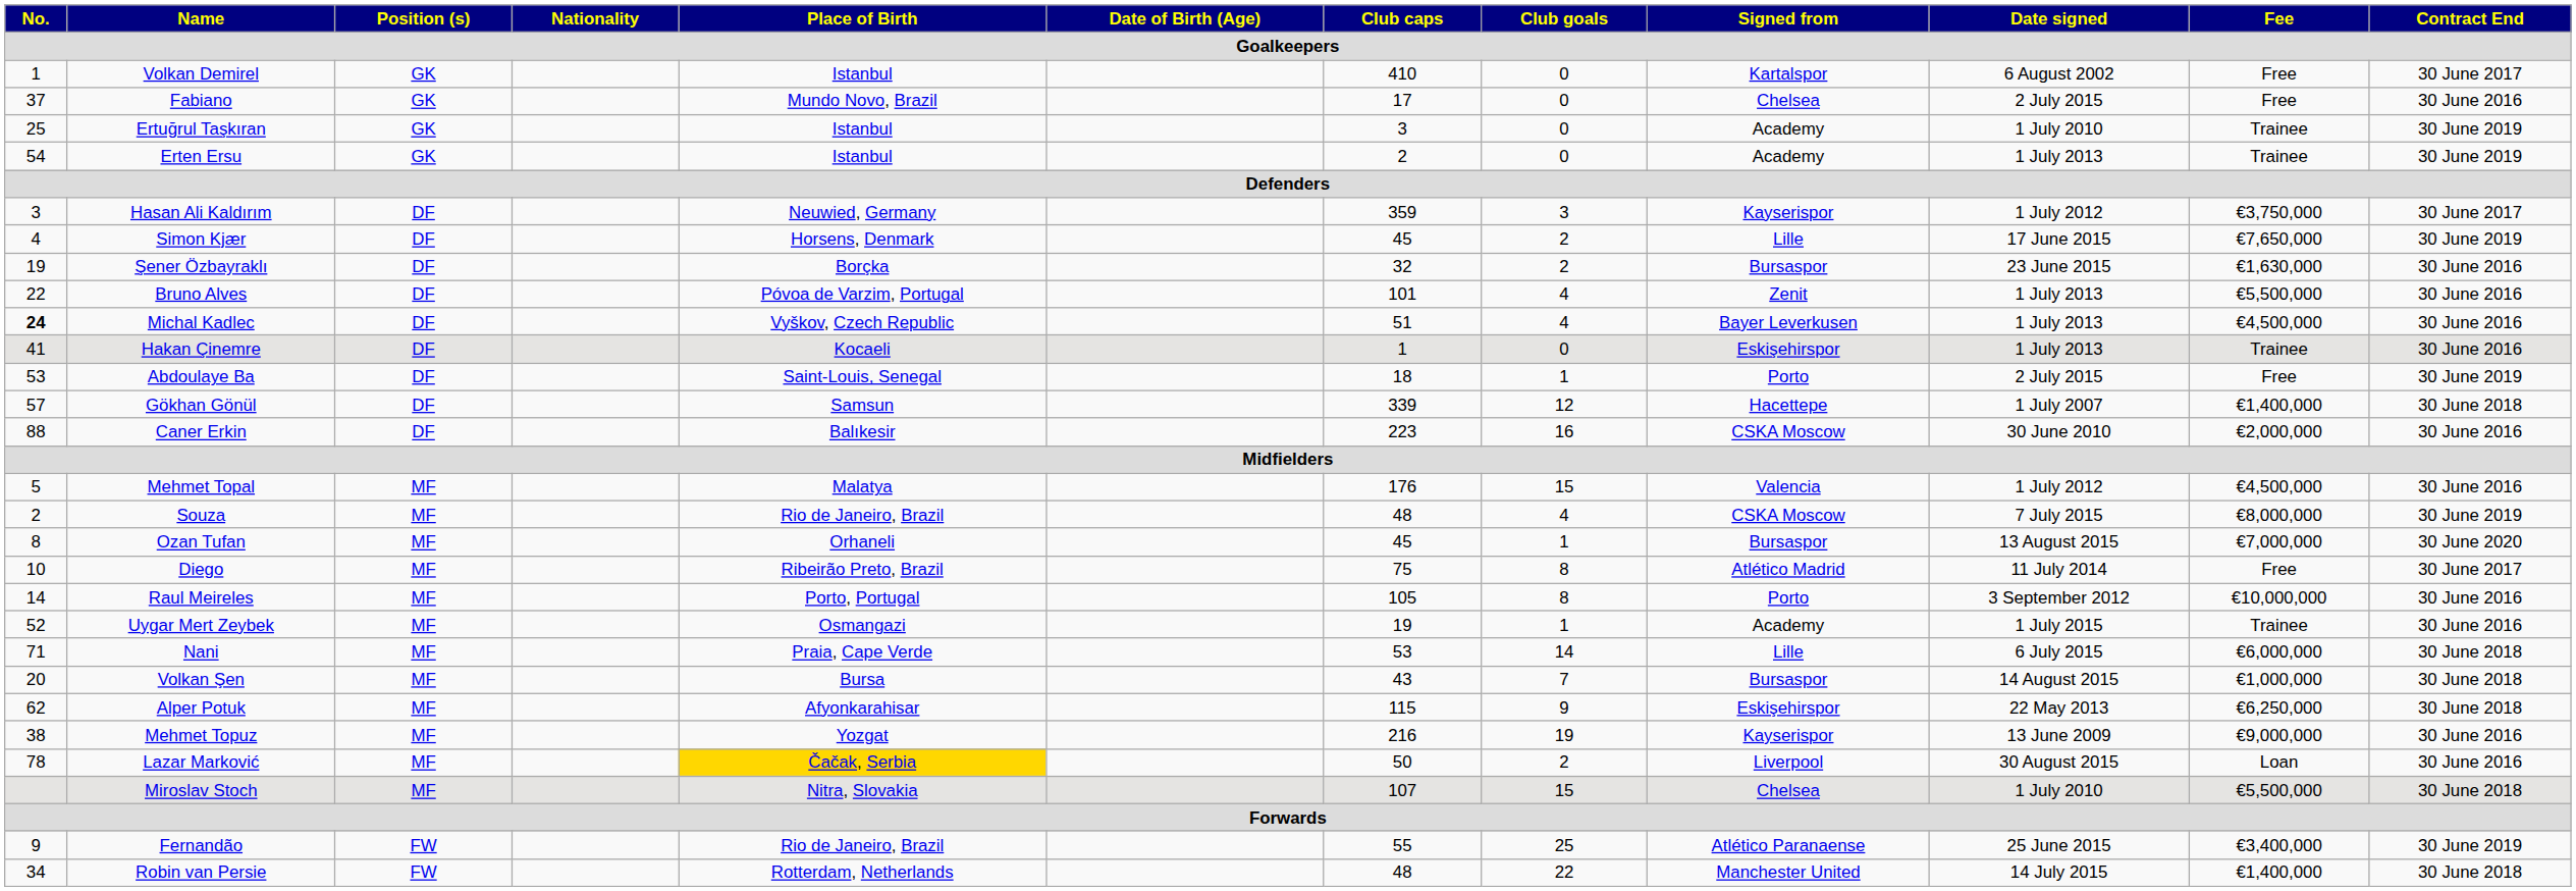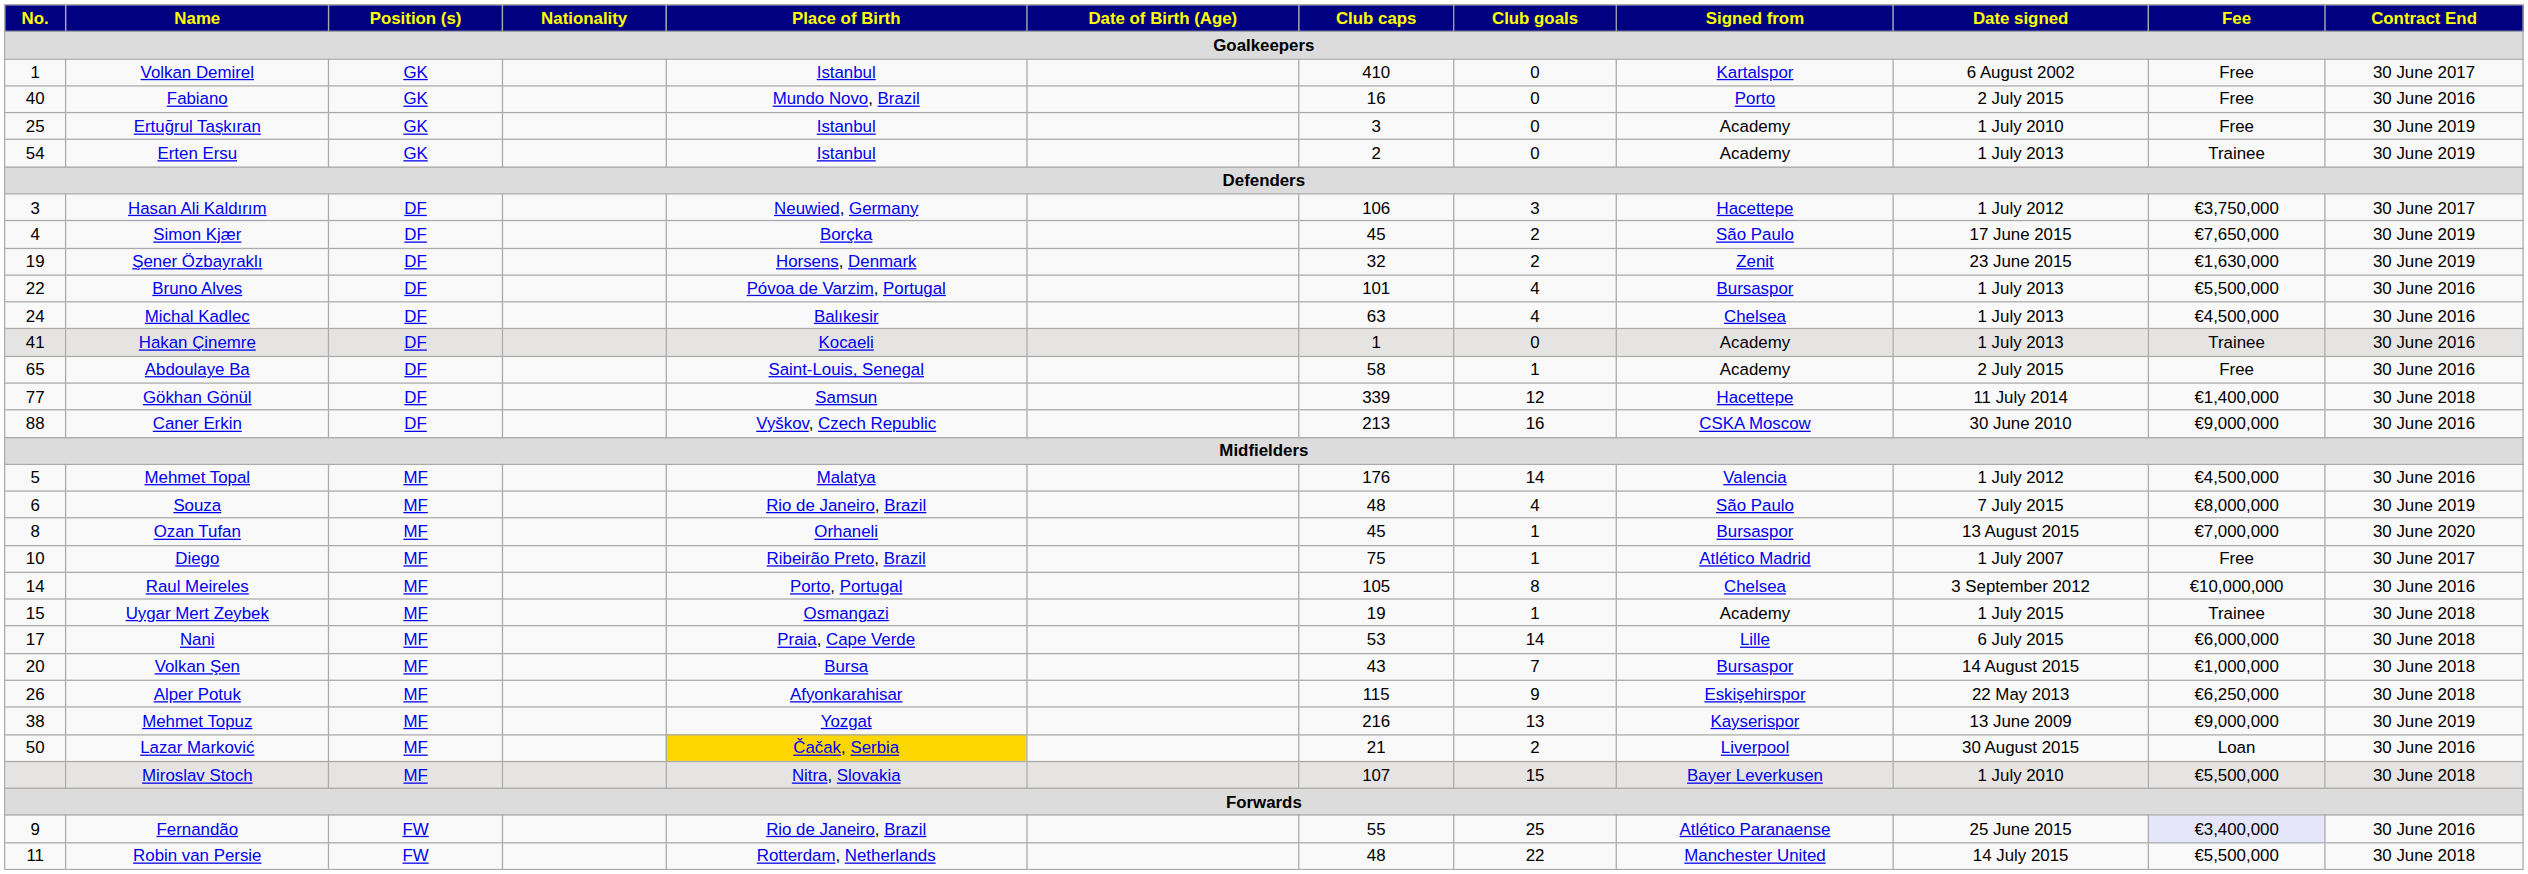 <table class="wikitable" style="text-align:center; font-size:83%; width:100%;">
 <tr>
 <th style="background:navy; color:yellow; text-align:center;">No.</th>
 <th style="background:navy; color:yellow; text-align:center;">Name</th>
 <th style="background:navy; color:yellow; text-align:center;">Position (s)</th>
 <th style="background:navy; color:yellow; text-align:center;">Nationality</th>
 <th style="background:navy; color:yellow; text-align:center;">Place of Birth</th>
 <th style="background:navy; color:yellow; text-align:center;">Date of Birth (Age)</th>
 <th style="background:navy; color:yellow; text-align:center;">Club caps</th>
 <th style="background:navy; color:yellow; text-align:center;">Club goals</th>
 <th style="background:navy; color:yellow; text-align:center;">Signed from</th>
 <th style="background:navy; color:yellow; text-align:center;">Date signed</th>
 <th style="background:navy; color:yellow; text-align:center;">Fee</th>
 <th style="background:navy; color:yellow; text-align:center;">Contract End</th>
 </tr>
 <tr>
 <th colspan="19" style="background:#dcdcdc; text-align:center;">Goalkeepers</th>
 </tr>
 <tr>
 <td>1</td>
 <td><a href='#'>Volkan Demirel</a></td>
 <td><a href='#'>GK</a></td>
 <td></td>
 <td><a href='#'>Istanbul</a></td>
 <td></td>
 <td>410</td>
 <td>0</td>
 <td><a href='#'>Kartalspor</a></td>
 <td>6 August 2002</td>
 <td>Free</td>
 <td>30 June 2017</td>
 </tr>
 <tr>
-<td>37</td>
+<td>40</td>
 <td><a href='#'>Fabiano</a></td>
 <td><a href='#'>GK</a></td>
 <td></td>
 <td><a href='#'>Mundo Novo</a>, <a href='#'>Brazil</a></td>
 <td></td>
-<td>17</td>
+<td>16</td>
 <td>0</td>
-<td> <a href='#'>Chelsea</a></td>
+<td> <a href='#'>Porto</a></td>
 <td>2 July 2015</td>
 <td>Free</td>
 <td>30 June 2016</td>
 </tr>
 <tr>
 <td>25</td>
 <td><a href='#'>Ertuğrul Taşkıran</a></td>
 <td><a href='#'>GK</a></td>
 <td></td>
 <td><a href='#'>Istanbul</a></td>
 <td></td>
 <td>3</td>
 <td>0</td>
 <td>Academy</td>
 <td>1 July 2010</td>
-<td>Trainee</td>
+<td>Free</td>
 <td>30 June 2019</td>
 </tr>
 <tr>
 <td>54</td>
 <td><a href='#'>Erten Ersu</a></td>
 <td><a href='#'>GK</a></td>
 <td></td>
 <td><a href='#'>Istanbul</a></td>
 <td></td>
 <td>2</td>
 <td>0</td>
 <td>Academy</td>
 <td>1 July 2013</td>
 <td>Trainee</td>
 <td>30 June 2019</td>
 </tr>
 <tr>
 <th colspan="19" style="background:#dcdcdc; text-align:center;">Defenders</th>
 </tr>
 <tr>
 <td>3</td>
 <td><a href='#'>Hasan Ali Kaldırım</a></td>
 <td><a href='#'>DF</a></td>
 <td></td>
 <td><a href='#'>Neuwied</a>, <a href='#'>Germany</a></td>
 <td></td>
-<td>359</td>
+<td>106</td>
 <td>3</td>
-<td><a href='#'>Kayserispor</a></td>
+<td><a href='#'>Hacettepe</a></td>
 <td>1 July 2012</td>
 <td>€3,750,000</td>
 <td>30 June 2017</td>
 </tr>
 <tr>
 <td>4</td>
 <td><a href='#'>Simon Kjær</a></td>
 <td><a href='#'>DF</a></td>
 <td></td>
-<td><a href='#'>Horsens</a>, <a href='#'>Denmark</a></td>
+<td><a href='#'>Borçka</a></td>
 <td></td>
 <td>45</td>
 <td>2</td>
-<td> <a href='#'>Lille</a></td>
+<td> <a href='#'>São Paulo</a></td>
 <td>17 June 2015</td>
 <td>€7,650,000</td>
 <td>30 June 2019</td>
 </tr>
 <tr>
 <td>19</td>
 <td><a href='#'>Şener Özbayraklı</a></td>
 <td><a href='#'>DF</a></td>
 <td></td>
-<td><a href='#'>Borçka</a></td>
+<td><a href='#'>Horsens</a>, <a href='#'>Denmark</a></td>
 <td></td>
 <td>32</td>
 <td>2</td>
-<td><a href='#'>Bursaspor</a></td>
+<td> <a href='#'>Zenit</a></td>
 <td>23 June 2015</td>
 <td>€1,630,000</td>
-<td>30 June 2016</td>
+<td>30 June 2019</td>
 </tr>
 <tr>
 <td>22</td>
 <td><a href='#'>Bruno Alves</a></td>
 <td><a href='#'>DF</a></td>
 <td></td>
 <td><a href='#'>Póvoa de Varzim</a>, <a href='#'>Portugal</a></td>
 <td></td>
 <td>101</td>
 <td>4</td>
-<td> <a href='#'>Zenit</a></td>
+<td><a href='#'>Bursaspor</a></td>
 <td>1 July 2013</td>
 <td>€5,500,000</td>
 <td>30 June 2016</td>
 </tr>
 <tr>
-<td><strong>24</strong></td>
+<td>24</td>
 <td><a href='#'>Michal Kadlec</a></td>
 <td><a href='#'>DF</a></td>
 <td></td>
-<td><a href='#'>Vyškov</a>, <a href='#'>Czech Republic</a></td>
+<td><a href='#'>Balıkesir</a></td>
 <td></td>
-<td>51</td>
+<td>63</td>
 <td>4</td>
-<td> <a href='#'>Bayer Leverkusen</a></td>
+<td> <a href='#'>Chelsea</a></td>
 <td>1 July 2013</td>
 <td>€4,500,000</td>
 <td>30 June 2016</td>
 </tr>
 <tr bgcolor=#E5E4E2>
 <td>41</td>
 <td><a href='#'>Hakan Çinemre</a></td>
 <td><a href='#'>DF</a></td>
 <td></td>
 <td><a href='#'>Kocaeli</a></td>
 <td></td>
 <td>1</td>
 <td>0</td>
-<td><a href='#'>Eskişehirspor</a></td>
+<td>Academy</td>
 <td>1 July 2013</td>
 <td>Trainee</td>
 <td>30 June 2016</td>
 </tr>
 <tr>
-<td>53</td>
+<td>65</td>
 <td><a href='#'>Abdoulaye Ba</a></td>
 <td><a href='#'>DF</a></td>
 <td></td>
 <td><a href='#'>Saint-Louis, Senegal</a></td>
 <td></td>
-<td>18</td>
+<td>58</td>
 <td>1</td>
-<td> <a href='#'>Porto</a></td>
+<td>Academy</td>
 <td>2 July 2015</td>
 <td>Free</td>
-<td>30 June 2019</td>
+<td>30 June 2016</td>
 </tr>
 <tr>
-<td>57</td>
+<td>77</td>
 <td><a href='#'>Gökhan Gönül</a></td>
 <td><a href='#'>DF</a></td>
 <td></td>
 <td><a href='#'>Samsun</a></td>
 <td></td>
 <td>339</td>
 <td>12</td>
 <td><a href='#'>Hacettepe</a></td>
-<td>1 July 2007</td>
+<td>11 July 2014</td>
 <td>€1,400,000</td>
 <td>30 June 2018</td>
 </tr>
 <tr>
 <td>88</td>
 <td><a href='#'>Caner Erkin</a></td>
 <td><a href='#'>DF</a></td>
 <td></td>
-<td><a href='#'>Balıkesir</a></td>
+<td><a href='#'>Vyškov</a>, <a href='#'>Czech Republic</a></td>
 <td></td>
-<td>223</td>
+<td>213</td>
 <td>16</td>
 <td> <a href='#'>CSKA Moscow</a></td>
 <td>30 June 2010</td>
-<td>€2,000,000</td>
+<td>€9,000,000</td>
 <td>30 June 2016</td>
 </tr>
 <tr>
 <th colspan="19" style="background:#dcdcdc; text-align:center;">Midfielders</th>
 </tr>
 <tr>
 <td>5</td>
 <td><a href='#'>Mehmet Topal</a></td>
 <td><a href='#'>MF</a></td>
 <td></td>
 <td><a href='#'>Malatya</a></td>
 <td></td>
 <td>176</td>
-<td>15</td>
+<td>14</td>
 <td> <a href='#'>Valencia</a></td>
 <td>1 July 2012</td>
 <td>€4,500,000</td>
 <td>30 June 2016</td>
 </tr>
 <tr>
-<td>2</td>
+<td>6</td>
 <td><a href='#'>Souza</a></td>
 <td><a href='#'>MF</a></td>
 <td></td>
 <td><a href='#'>Rio de Janeiro</a>, <a href='#'>Brazil</a></td>
 <td></td>
 <td>48</td>
 <td>4</td>
-<td> <a href='#'>CSKA Moscow</a></td>
+<td> <a href='#'>São Paulo</a></td>
 <td>7 July 2015</td>
 <td>€8,000,000</td>
 <td>30 June 2019</td>
 </tr>
 <tr>
 <td>8</td>
 <td><a href='#'>Ozan Tufan</a></td>
 <td><a href='#'>MF</a></td>
 <td></td>
 <td><a href='#'>Orhaneli</a></td>
 <td></td>
 <td>45</td>
 <td>1</td>
 <td><a href='#'>Bursaspor</a></td>
 <td>13 August 2015</td>
 <td>€7,000,000</td>
 <td>30 June 2020</td>
 </tr>
 <tr>
 <td>10</td>
 <td><a href='#'>Diego</a></td>
 <td><a href='#'>MF</a></td>
 <td></td>
 <td><a href='#'>Ribeirão Preto</a>, <a href='#'>Brazil</a></td>
 <td></td>
 <td>75</td>
-<td>8</td>
+<td>1</td>
 <td> <a href='#'>Atlético Madrid</a></td>
-<td>11 July 2014</td>
+<td>1 July 2007</td>
 <td>Free</td>
 <td>30 June 2017</td>
 </tr>
 <tr>
 <td>14</td>
 <td><a href='#'>Raul Meireles</a></td>
 <td><a href='#'>MF</a></td>
 <td></td>
 <td><a href='#'>Porto</a>, <a href='#'>Portugal</a></td>
 <td></td>
 <td>105</td>
 <td>8</td>
-<td> <a href='#'>Porto</a></td>
+<td> <a href='#'>Chelsea</a></td>
 <td>3 September 2012</td>
 <td>€10,000,000</td>
 <td>30 June 2016</td>
 </tr>
 <tr>
-<td>52</td>
+<td>15</td>
 <td><a href='#'>Uygar Mert Zeybek</a></td>
 <td><a href='#'>MF</a></td>
 <td></td>
 <td><a href='#'>Osmangazi</a></td>
 <td></td>
 <td>19</td>
 <td>1</td>
 <td>Academy</td>
 <td>1 July 2015</td>
 <td>Trainee</td>
-<td>30 June 2016</td>
+<td>30 June 2018</td>
 </tr>
 <tr>
-<td>71</td>
+<td>17</td>
 <td><a href='#'>Nani</a></td>
 <td><a href='#'>MF</a></td>
 <td></td>
 <td><a href='#'>Praia</a>, <a href='#'>Cape Verde</a></td>
 <td></td>
 <td>53</td>
 <td>14</td>
 <td> <a href='#'>Lille</a></td>
 <td>6 July 2015</td>
 <td>€6,000,000</td>
 <td>30 June 2018</td>
 </tr>
 <tr>
 <td>20</td>
 <td><a href='#'>Volkan Şen</a></td>
 <td><a href='#'>MF</a></td>
 <td></td>
 <td><a href='#'>Bursa</a></td>
 <td></td>
 <td>43</td>
 <td>7</td>
 <td><a href='#'>Bursaspor</a></td>
 <td>14 August 2015</td>
 <td>€1,000,000</td>
 <td>30 June 2018</td>
 </tr>
 <tr>
-<td>62</td>
+<td>26</td>
 <td><a href='#'>Alper Potuk</a></td>
 <td><a href='#'>MF</a></td>
 <td></td>
 <td><a href='#'>Afyonkarahisar</a></td>
 <td></td>
 <td>115</td>
 <td>9</td>
 <td><a href='#'>Eskişehirspor</a></td>
 <td>22 May 2013</td>
 <td>€6,250,000</td>
 <td>30 June 2018</td>
 </tr>
 <tr>
 <td>38</td>
 <td><a href='#'>Mehmet Topuz</a></td>
 <td><a href='#'>MF</a></td>
 <td></td>
 <td><a href='#'>Yozgat</a></td>
 <td></td>
 <td>216</td>
-<td>19</td>
+<td>13</td>
 <td><a href='#'>Kayserispor</a></td>
 <td>13 June 2009</td>
 <td>€9,000,000</td>
-<td>30 June 2016</td>
+<td>30 June 2019</td>
 </tr>
 <tr>
-<td>78</td>
+<td>50</td>
 <td><a href='#'>Lazar Marković</a></td>
 <td><a href='#'>MF</a></td>
 <td></td>
 <td style="background: gold;"><a href='#'>Čačak</a>, <a href='#'>Serbia</a></td>
 <td></td>
-<td>50</td>
+<td>21</td>
 <td>2</td>
 <td> <a href='#'>Liverpool</a></td>
 <td>30 August 2015</td>
 <td>Loan</td>
 <td>30 June 2016</td>
 </tr>
 <tr bgcolor=#E5E4E2>
 <td></td>
 <td><a href='#'>Miroslav Stoch</a></td>
 <td><a href='#'>MF</a></td>
 <td></td>
 <td><a href='#'>Nitra</a>, <a href='#'>Slovakia</a></td>
 <td></td>
 <td>107</td>
 <td>15</td>
-<td> <a href='#'>Chelsea</a></td>
+<td> <a href='#'>Bayer Leverkusen</a></td>
 <td>1 July 2010</td>
 <td>€5,500,000</td>
 <td>30 June 2018</td>
 </tr>
 <tr>
 <th colspan="19" style="background:#dcdcdc; text-align:center;">Forwards</th>
 </tr>
 <tr>
 <td>9</td>
 <td><a href='#'>Fernandão</a></td>
 <td><a href='#'>FW</a></td>
 <td></td>
 <td><a href='#'>Rio de Janeiro</a>, <a href='#'>Brazil</a></td>
 <td></td>
 <td>55</td>
 <td>25</td>
 <td> <a href='#'>Atlético Paranaense</a></td>
 <td>25 June 2015</td>
-<td>€3,400,000</td>
-<td>30 June 2019</td>
+<td style="background: lavender;">€3,400,000</td>
+<td>30 June 2016</td>
 </tr>
 <tr>
-<td>34</td>
+<td>11</td>
 <td><a href='#'>Robin van Persie</a></td>
 <td><a href='#'>FW</a></td>
 <td></td>
 <td><a href='#'>Rotterdam</a>, <a href='#'>Netherlands</a></td>
 <td></td>
 <td>48</td>
 <td>22</td>
 <td> <a href='#'>Manchester United</a></td>
 <td>14 July 2015</td>
-<td>€1,400,000</td>
+<td>€5,500,000</td>
 <td>30 June 2018</td>
 </tr>
 </table>
